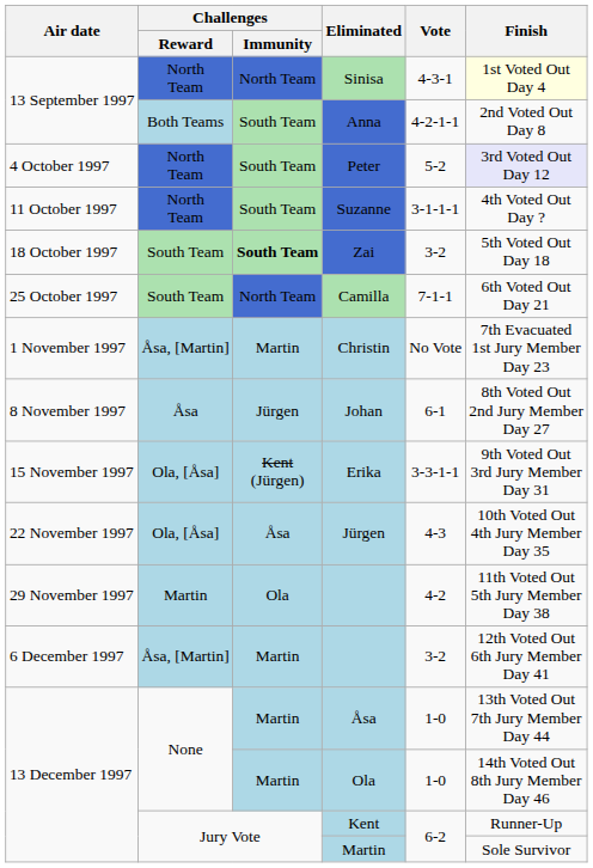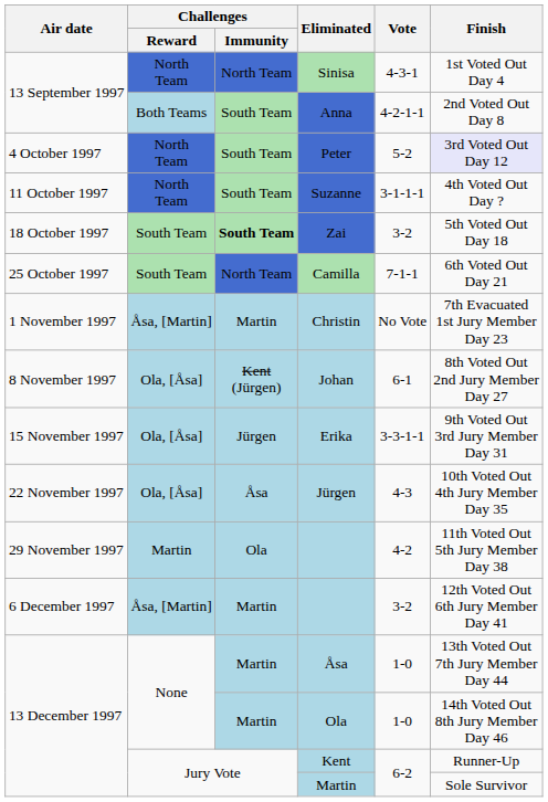 <table class="wikitable" style="margin:auto; text-align:center">
 <tr>
 <th rowspan=2>Air date</th>
 <th colspan=2>Challenges</th>
 <th rowspan=2>Eliminated</th>
 <th rowspan=2>Vote</th>
 <th rowspan=2>Finish</th>
 </tr>
 <tr>
 <th>Reward</th>
 <th>Immunity</th>
 </tr>
 <tr>
 <td align="left" rowspan=2>13 September 1997</td>
 <td bgcolor="#446CCF"><span>North<br>Team</span></td>
 <td bgcolor="#446CCF"><span>North Team</span></td>
 <td bgcolor="#ACE1AF">Sinisa</td>
 <td>4-3-1</td>
-<td style="background: lightyellow;">1st Voted Out<br>Day 4</td>
+<td>1st Voted Out<br>Day 4</td>
 </tr>
 <tr>
 <td bgcolor= "lightblue">Both Teams</td>
 <td bgcolor="#ACE1AF">South Team</td>
 <td bgcolor="#446CCF"><span>Anna</span></td>
 <td>4-2-1-1</td>
 <td>2nd Voted Out<br>Day 8</td>
 </tr>
 <tr>
 <td align="left">4 October 1997</td>
 <td bgcolor="#446CCF"><span>North<br>Team</span></td>
 <td bgcolor="#ACE1AF">South Team</td>
 <td bgcolor="#446CCF"><span>Peter</span></td>
 <td>5-2</td>
 <td style="background: lavender;">3rd Voted Out<br>Day 12</td>
 </tr>
 <tr>
 <td align="left">11 October 1997</td>
 <td bgcolor="#446CCF"><span>North<br>Team</span></td>
 <td bgcolor="#ACE1AF">South Team</td>
 <td bgcolor="#446CCF"><span>Suzanne</span></td>
 <td>3-1-1-1</td>
 <td>4th Voted Out<br>Day ?</td>
 </tr>
 <tr>
 <td align="left">18 October 1997</td>
 <td bgcolor="#ACE1AF">South Team</td>
 <td bgcolor="#ACE1AF"><strong>South Team</strong></td>
 <td bgcolor="#446CCF"><span>Zai</span></td>
 <td>3-2</td>
 <td>5th Voted Out<br>Day 18</td>
 </tr>
 <tr>
 <td align="left">25 October 1997</td>
 <td bgcolor="#ACE1AF">South Team</td>
 <td bgcolor="#446CCF"><span>North Team</span></td>
 <td bgcolor="#ACE1AF">Camilla</td>
 <td>7-1-1</td>
 <td>6th Voted Out<br>Day 21</td>
 </tr>
 <tr>
 <td align="left">1 November 1997</td>
 <td bgcolor="lightblue">Åsa, [Martin]</td>
 <td bgcolor="lightblue">Martin</td>
 <td bgcolor="lightblue">Christin</td>
 <td>No Vote</td>
 <td>7th Evacuated<br>1st Jury Member<br>Day 23</td>
 </tr>
 <tr>
 <td align="left">8 November 1997</td>
-<td bgcolor="lightblue">Åsa</td>
-<td bgcolor="lightblue">Jürgen</td>
+<td bgcolor="lightblue">Ola, [Åsa]</td>
+<td bgcolor="lightblue"><s>Kent</s><br>(Jürgen)</td>
 <td bgcolor="lightblue">Johan</td>
 <td>6-1</td>
 <td>8th Voted Out<br>2nd Jury Member<br>Day 27</td>
 </tr>
 <tr>
 <td align="left">15 November 1997</td>
 <td bgcolor="lightblue">Ola, [Åsa]</td>
-<td bgcolor="lightblue"><s>Kent</s><br>(Jürgen)</td>
+<td bgcolor="lightblue">Jürgen</td>
 <td bgcolor="lightblue">Erika</td>
 <td>3-3-1-1</td>
 <td>9th Voted Out<br>3rd Jury Member<br>Day 31</td>
 </tr>
 <tr>
 <td align="left">22 November 1997</td>
 <td bgcolor="lightblue">Ola, [Åsa]</td>
 <td bgcolor="lightblue">Åsa</td>
 <td bgcolor="lightblue">Jürgen</td>
 <td>4-3</td>
 <td>10th Voted Out<br>4th Jury Member<br>Day 35</td>
 </tr>
 <tr>
 <td align="left">29 November 1997</td>
 <td bgcolor="lightblue">Martin</td>
 <td bgcolor="lightblue">Ola</td>
 <td bgcolor="lightblue"></td>
 <td>4-2</td>
 <td>11th Voted Out<br>5th Jury Member<br>Day 38</td>
 </tr>
 <tr>
 <td align="left">6 December 1997</td>
 <td bgcolor="lightblue">Åsa, [Martin]</td>
 <td bgcolor="lightblue">Martin</td>
 <td bgcolor="lightblue"></td>
 <td>3-2</td>
 <td>12th Voted Out<br>6th Jury Member<br>Day 41</td>
 </tr>
 <tr>
 <td rowspan=4 align="left">13 December 1997</td>
 <td rowspan=2>None</td>
 <td bgcolor="lightblue">Martin</td>
 <td bgcolor="lightblue">Åsa</td>
 <td>1-0</td>
 <td>13th Voted Out<br>7th Jury Member<br>Day 44</td>
 </tr>
 <tr>
 <td bgcolor="lightblue">Martin</td>
 <td bgcolor="lightblue">Ola</td>
 <td>1-0</td>
 <td>14th Voted Out<br>8th Jury Member<br>Day 46</td>
 </tr>
 <tr>
 <td rowspan=2 colspan=2>Jury Vote</td>
 <td bgcolor="lightblue">Kent</td>
 <td rowspan=2>6-2</td>
 <td>Runner-Up</td>
 </tr>
 <tr>
 <td bgcolor="lightblue">Martin</td>
 <td>Sole Survivor</td>
 </tr>
 </table>
